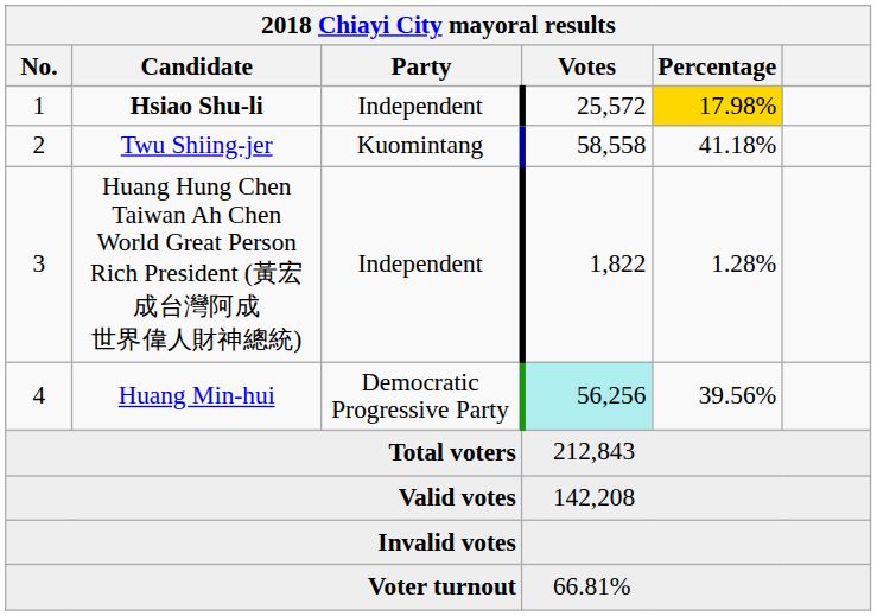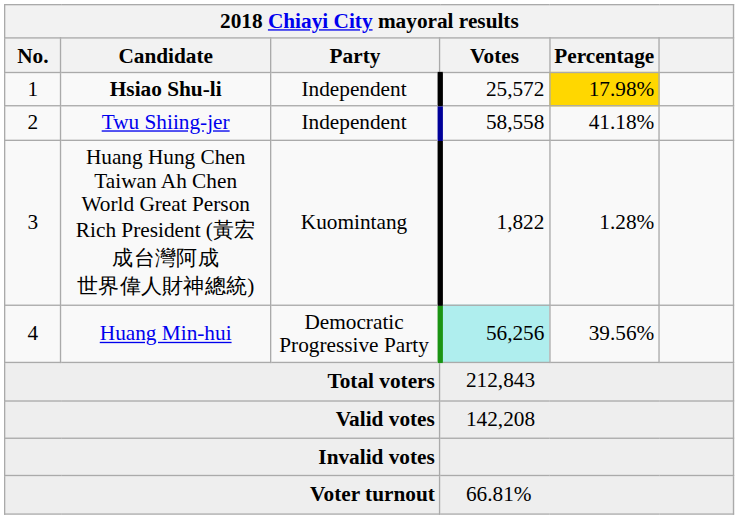 <table class="wikitable collapsible" style="text-align:center;">
 <tr>
 <th colspan="6">2018 <a href='#'>Chiayi City</a> mayoral results</th>
 </tr>
 <tr>
 <th width=35>No.</th>
 <th width=150>Candidate</th>
 <th width=120>Party</th>
 <th width=75>Votes</th>
 <th width=75>Percentage</th>
 <th width=49></th>
 </tr>
 <tr>
 <td>1</td>
 <td><strong>Hsiao Shu-li</strong></td>
 <td> Independent</td>
 <td style="border-left:4px solid #000000;" align="right">25,572</td>
 <td align="right" style="background: gold;">17.98%</td>
 <td align="center"></td>
 </tr>
 <tr>
 <td>2</td>
 <td><a href='#'>Twu Shiing-jer</a></td>
-<td> Kuomintang</td>
+<td> Independent</td>
 <td style="border-left:4px solid #000099;" align="right">58,558</td>
 <td align="right">41.18%</td>
 <td align="center"></td>
 </tr>
 <tr>
 <td>3</td>
 <td>Huang Hung Chen Taiwan Ah Chen World Great Person Rich President (黃宏成台灣阿成<br>世界偉人財神總統)</td>
-<td> Independent</td>
+<td> Kuomintang</td>
 <td style="border-left:4px solid #000000;" align="right">1,822</td>
 <td align="right">1.28%</td>
 <td align="center"></td>
 </tr>
 <tr>
 <td>4</td>
 <td><a href='#'>Huang Min-hui</a></td>
 <td>Democratic Progressive Party</td>
 <td style="background: paleturquoise; border-left:4px solid #1B9413;" align="right">56,256</td>
 <td align="right">39.56%</td>
 <td align="center"></td>
 </tr>
 <tr bgcolor=EEEEEE>
 <td colspan="3" align="right"><strong>Total voters</strong></td>
 <td colspan="3" align="left">　212,843</td>
 </tr>
 <tr bgcolor=EEEEEE>
 <td colspan="3" align="right"><strong>Valid votes</strong></td>
 <td colspan="3" align="left">　142,208</td>
 </tr>
 <tr bgcolor=EEEEEE>
 <td colspan="3" align="right"><strong>Invalid votes</strong></td>
 <td colspan="3" align="left">　</td>
 </tr>
 <tr bgcolor=EEEEEE>
 <td colspan="3" align="right"><strong>Voter turnout</strong></td>
 <td colspan="3" align="left">　66.81%</td>
 </tr>
 </table>
